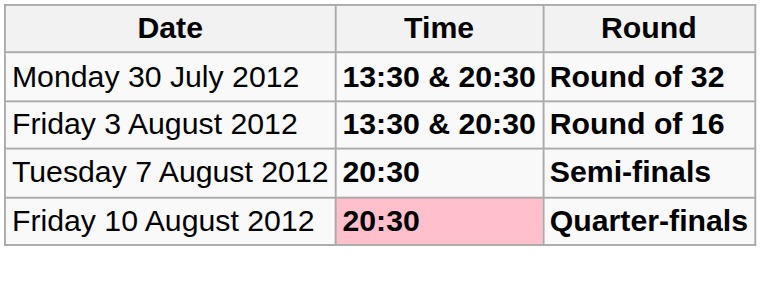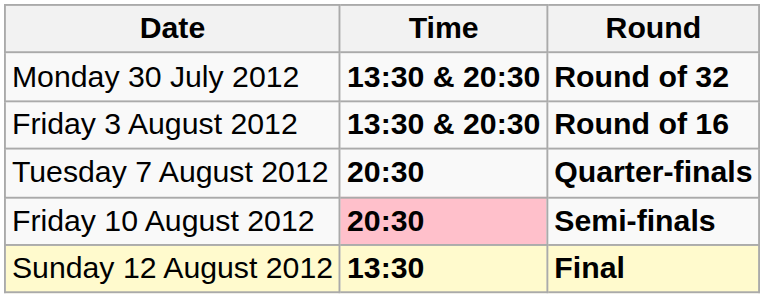 <table class="wikitable">
 <tr>
 <th>Date</th>
 <th>Time</th>
 <th>Round</th>
 </tr>
 <tr>
 <td>Monday 30 July 2012</td>
 <td><strong>13:30 & 20:30</strong></td>
 <td><strong>Round of 32</strong></td>
 </tr>
 <tr>
 <td>Friday 3 August 2012</td>
 <td><strong>13:30 & 20:30</strong></td>
 <td><strong>Round of 16</strong></td>
 </tr>
 <tr>
 <td>Tuesday 7 August 2012</td>
 <td><strong>20:30</strong></td>
-<td><strong>Semi-finals</strong></td>
+<td><strong>Quarter-finals</strong></td>
 </tr>
 <tr>
 <td>Friday 10 August 2012</td>
 <td style="background: pink;"><strong>20:30</strong></td>
-<td><strong>Quarter-finals</strong></td>
+<td><strong>Semi-finals</strong></td>
+</tr>
+<tr>
+<td style=background:lemonchiffon>Sunday 12 August 2012</td>
+<td style=background:lemonchiffon><strong>13:30</strong></td>
+<td style=background:lemonchiffon><strong>Final</strong></td>
 </tr>
 </table>
